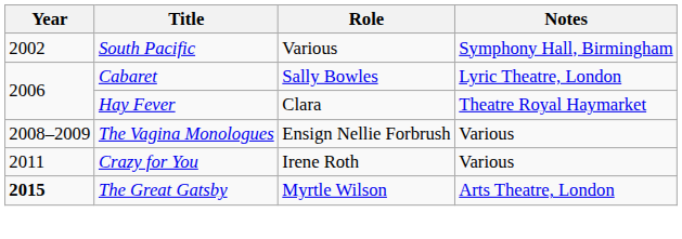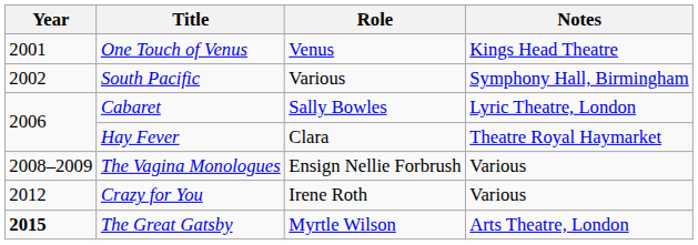 <table class="wikitable sortable">
 <tr>
 <th>Year</th>
 <th>Title</th>
 <th>Role</th>
 <th>Notes</th>
+</tr>
+<tr>
+<td>2001</td>
+<td><em><a href='#'>One Touch of Venus</a></em></td>
+<td><a href='#'>Venus</a></td>
+<td><a href='#'>Kings Head Theatre</a></td>
 </tr>
 <tr>
 <td>2002</td>
 <td><em><a href='#'>South Pacific</a></em></td>
 <td>Various</td>
 <td><a href='#'>Symphony Hall, Birmingham</a></td>
 </tr>
 <tr>
 <td rowspan="2">2006</td>
 <td><em><a href='#'>Cabaret</a></em></td>
 <td><a href='#'>Sally Bowles</a></td>
 <td><a href='#'>Lyric Theatre, London</a></td>
 </tr>
 <tr>
 <td><em><a href='#'>Hay Fever</a></em></td>
 <td>Clara</td>
 <td><a href='#'>Theatre Royal Haymarket</a></td>
 </tr>
 <tr>
 <td>2008–2009</td>
 <td><em><a href='#'>The Vagina Monologues</a></em></td>
 <td>Ensign Nellie Forbrush</td>
 <td>Various</td>
 </tr>
 <tr>
-<td>2011</td>
+<td>2012</td>
 <td><em><a href='#'>Crazy for You</a></em></td>
 <td>Irene Roth</td>
 <td>Various</td>
 </tr>
 <tr>
 <td><strong>2015</strong></td>
 <td><em><a href='#'>The Great Gatsby</a></em></td>
 <td><a href='#'>Myrtle Wilson</a></td>
 <td><a href='#'>Arts Theatre, London</a></td>
 </tr>
 </table>
